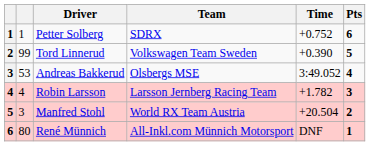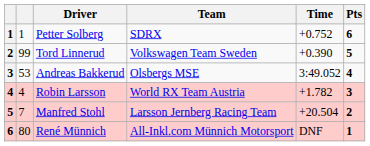 <table class=wikitable style="font-size:95%">
 <tr>
 <th></th>
 <th></th>
 <th>Driver</th>
 <th>Team</th>
 <th>Time</th>
 <th>Pts</th>
 </tr>
 <tr>
 <th>1</th>
 <td>1</td>
 <td> <a href='#'>Petter Solberg</a></td>
 <td><a href='#'>SDRX</a></td>
 <td>+0.752</td>
 <td><strong>6</strong></td>
 </tr>
 <tr>
 <th>2</th>
 <td>99</td>
 <td> <a href='#'>Tord Linnerud</a></td>
 <td><a href='#'>Volkswagen Team Sweden</a></td>
 <td>+0.390</td>
 <td><strong>5</strong></td>
 </tr>
 <tr>
 <th>3</th>
 <td>53</td>
 <td> <a href='#'>Andreas Bakkerud</a></td>
 <td><a href='#'>Olsbergs MSE</a></td>
 <td>3:49.052</td>
 <td><strong>4</strong></td>
 </tr>
 <tr>
 <th style="background:#ffcccc;">4</th>
 <td style="background:#ffcccc;">4</td>
 <td style="background:#ffcccc;"> <a href='#'>Robin Larsson</a></td>
-<td style="background:#ffcccc;"><a href='#'>Larsson Jernberg Racing Team</a></td>
+<td style="background:#ffcccc;"><a href='#'>World RX Team Austria</a></td>
 <td style="background:#ffcccc;">+1.782</td>
 <td style="background:#ffcccc;"><strong>3</strong></td>
 </tr>
 <tr>
 <th style="background:#ffcccc;">5</th>
-<td style="background:#ffcccc;">3</td>
+<td style="background:#ffcccc;">7</td>
 <td style="background:#ffcccc;"> <a href='#'>Manfred Stohl</a></td>
-<td style="background:#ffcccc;"><a href='#'>World RX Team Austria</a></td>
+<td style="background:#ffcccc;"><a href='#'>Larsson Jernberg Racing Team</a></td>
 <td style="background:#ffcccc;">+20.504</td>
 <td style="background:#ffcccc;"><strong>2</strong></td>
 </tr>
 <tr>
 <th style="background:#ffcccc;">6</th>
 <td style="background:#ffcccc;">80</td>
 <td style="background:#ffcccc;"> <a href='#'>René Münnich</a></td>
 <td style="background:#ffcccc;"><a href='#'>All-Inkl.com Münnich Motorsport</a></td>
 <td style="background:#ffcccc;">DNF</td>
 <td style="background:#ffcccc;"><strong>1</strong></td>
 </tr>
 </table>
